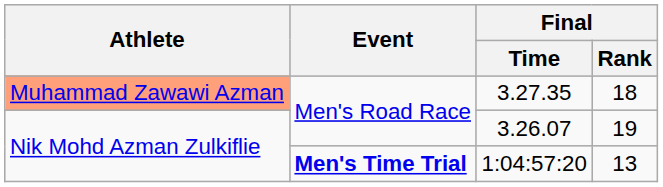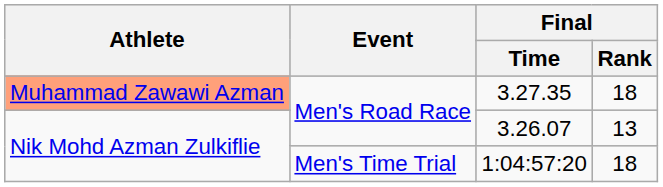 <table class=wikitable style="font-size:90%; text-align:center">
 <tr>
 <th rowspan="2">Athlete</th>
 <th rowspan="2">Event</th>
 <th colspan="2">Final</th>
 </tr>
 <tr>
 <th>Time</th>
 <th>Rank</th>
 </tr>
 <tr>
 <td align=left style="background: lightsalmon;"><a href='#'>Muhammad Zawawi Azman</a></td>
 <td align=left rowspan="2"><a href='#'>Men's Road Race</a></td>
 <td>3.27.35</td>
 <td>18</td>
 </tr>
 <tr>
 <td align=left rowspan="2"><a href='#'>Nik Mohd Azman Zulkiflie</a></td>
 <td>3.26.07</td>
-<td>19</td>
+<td>13</td>
 </tr>
 <tr>
-<td align=left><strong><a href='#'>Men's Time Trial</a></strong></td>
+<td align=left><a href='#'>Men's Time Trial</a></td>
 <td>1:04:57:20</td>
-<td>13</td>
+<td>18</td>
 </tr>
 </table>
